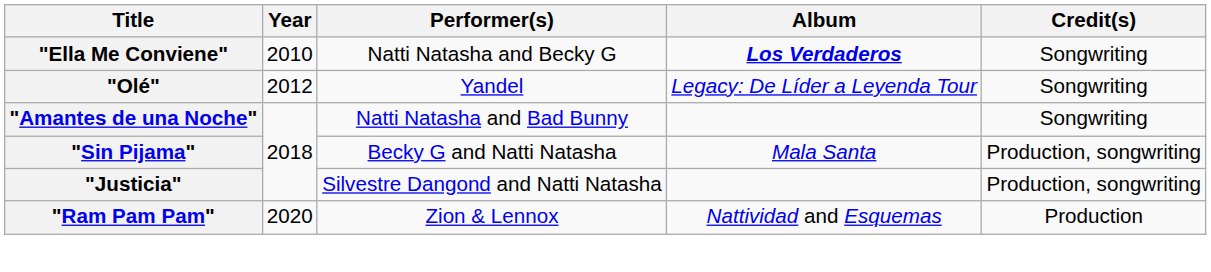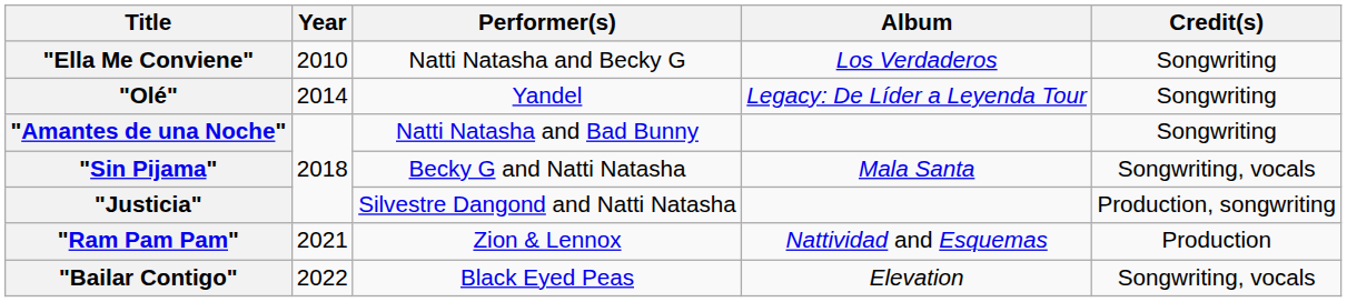 <table class="wikitable plainrowheaders" style="text-align:center;">
 <tr>
 <th>Title</th>
 <th>Year</th>
 <th>Performer(s)</th>
 <th>Album</th>
 <th>Credit(s)</th>
 </tr>
 <tr>
 <th scope="row">"Ella Me Conviene"</th>
 <td>2010</td>
 <td>Natti Natasha and Becky G</td>
-<td><strong><em><a href='#'>Los Verdaderos</a></em></strong></td>
+<td><em><a href='#'>Los Verdaderos</a></em></td>
 <td>Songwriting</td>
 </tr>
 <tr>
 <th scope="row">"Olé"</th>
-<td>2012</td>
+<td>2014</td>
 <td><a href='#'>Yandel</a></td>
 <td><em><a href='#'>Legacy: De Líder a Leyenda Tour</a></em></td>
 <td>Songwriting</td>
 </tr>
 <tr>
 <th scope="row">"<a href='#'>Amantes de una Noche</a>"</th>
 <td rowspan="3">2018</td>
 <td><a href='#'>Natti Natasha</a> and <a href='#'>Bad Bunny</a></td>
 <td></td>
 <td>Songwriting</td>
 </tr>
 <tr>
 <th scope="row">"<a href='#'>Sin Pijama</a>"</th>
 <td><a href='#'>Becky G</a> and Natti Natasha</td>
 <td><em><a href='#'>Mala Santa</a></em></td>
-<td>Production, songwriting</td>
+<td>Songwriting, vocals</td>
 </tr>
 <tr>
 <th scope="row">"Justicia"</th>
 <td><a href='#'>Silvestre Dangond</a> and Natti Natasha</td>
 <td></td>
 <td>Production, songwriting</td>
 </tr>
 <tr>
 <th scope="row">"<a href='#'>Ram Pam Pam</a>"</th>
-<td rowspan="1">2020</td>
+<td rowspan="1">2021</td>
 <td><a href='#'>Zion & Lennox</a></td>
 <td><em><a href='#'>Nattividad</a></em> and <em><a href='#'>Esquemas</a></em></td>
 <td>Production</td>
 </tr>
+<tr>
+<th scope="row">"Bailar Contigo"</th>
+<td rowspan="1">2022</td>
+<td><a href='#'>Black Eyed Peas</a></td>
+<td><em>Elevation</em></td>
+<td>Songwriting, vocals</td>
+</tr>
 </table>
